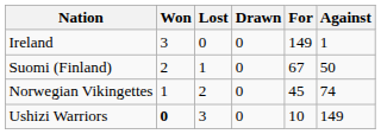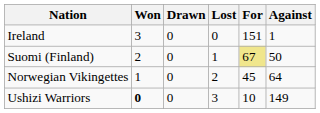 <table class="wikitable">
 <tr>
 <th>Nation</th>
 <th>Won</th>
+<th>Drawn</th>
 <th>Lost</th>
-<th>Drawn</th>
 <th>For</th>
 <th>Against</th>
 </tr>
 <tr>
 <td>Ireland</td>
 <td>3</td>
 <td>0</td>
 <td>0</td>
-<td>149</td>
+<td>151</td>
 <td>1</td>
 </tr>
 <tr>
 <td>Suomi (Finland)</td>
 <td>2</td>
+<td>0</td>
 <td>1</td>
-<td>0</td>
-<td>67</td>
+<td style="background: khaki;">67</td>
 <td>50</td>
 </tr>
 <tr>
 <td>Norwegian Vikingettes</td>
 <td>1</td>
+<td>0</td>
 <td>2</td>
-<td>0</td>
 <td>45</td>
-<td>74</td>
+<td>64</td>
 </tr>
 <tr>
 <td>Ushizi Warriors</td>
 <td><strong>0</strong></td>
+<td>0</td>
 <td>3</td>
-<td>0</td>
 <td>10</td>
 <td>149</td>
 </tr>
 </table>
